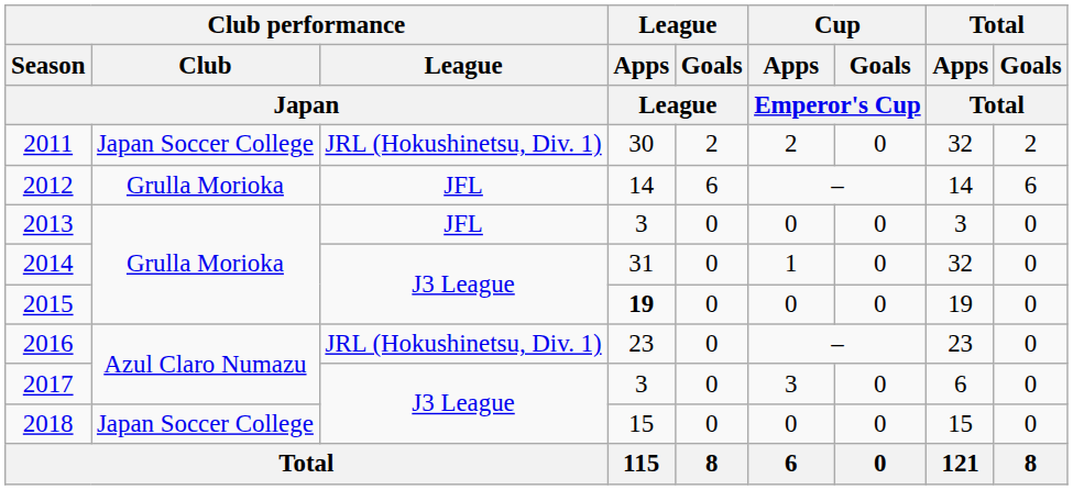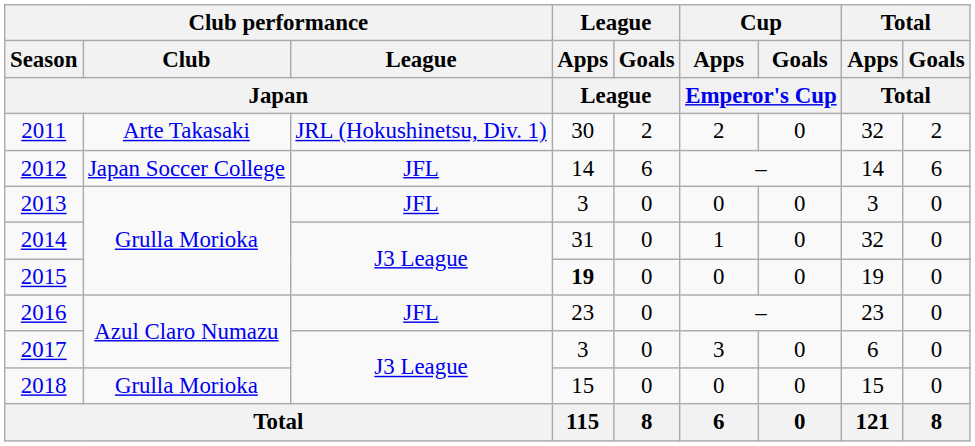 <table class="wikitable" style="text-align:center;">
 <tr>
 <th colspan=3>Club performance</th>
 <th colspan=2>League</th>
 <th colspan=2>Cup</th>
 <th colspan=2>Total</th>
 </tr>
 <tr>
 <th>Season</th>
 <th>Club</th>
 <th>League</th>
 <th>Apps</th>
 <th>Goals</th>
 <th>Apps</th>
 <th>Goals</th>
 <th>Apps</th>
 <th>Goals</th>
 </tr>
 <tr>
 <th colspan=3>Japan</th>
 <th colspan=2>League</th>
 <th colspan=2><a href='#'>Emperor's Cup</a></th>
 <th colspan=2>Total</th>
 </tr>
 <tr>
 <td><a href='#'>2011</a></td>
-<td><a href='#'>Japan Soccer College</a></td>
+<td><a href='#'>Arte Takasaki</a></td>
 <td><a href='#'>JRL (Hokushinetsu, Div. 1)</a></td>
 <td>30</td>
 <td>2</td>
 <td>2</td>
 <td>0</td>
 <td>32</td>
 <td>2</td>
 </tr>
 <tr>
 <td><a href='#'>2012</a></td>
-<td><a href='#'>Grulla Morioka</a></td>
+<td><a href='#'>Japan Soccer College</a></td>
 <td><a href='#'>JFL</a></td>
 <td>14</td>
 <td>6</td>
 <td colspan="2">–</td>
 <td>14</td>
 <td>6</td>
 </tr>
 <tr>
 <td><a href='#'>2013</a></td>
 <td rowspan="3"><a href='#'>Grulla Morioka</a></td>
 <td><a href='#'>JFL</a></td>
 <td>3</td>
 <td>0</td>
 <td>0</td>
 <td>0</td>
 <td>3</td>
 <td>0</td>
 </tr>
 <tr>
 <td><a href='#'>2014</a></td>
 <td rowspan="2"><a href='#'>J3 League</a></td>
 <td>31</td>
 <td>0</td>
 <td>1</td>
 <td>0</td>
 <td>32</td>
 <td>0</td>
 </tr>
 <tr>
 <td><a href='#'>2015</a></td>
 <td><strong>19</strong></td>
 <td>0</td>
 <td>0</td>
 <td>0</td>
 <td>19</td>
 <td>0</td>
 </tr>
 <tr>
 <td><a href='#'>2016</a></td>
 <td rowspan="2"><a href='#'>Azul Claro Numazu</a></td>
-<td><a href='#'>JRL (Hokushinetsu, Div. 1)</a></td>
+<td><a href='#'>JFL</a></td>
 <td>23</td>
 <td>0</td>
 <td colspan="2">–</td>
 <td>23</td>
 <td>0</td>
 </tr>
 <tr>
 <td><a href='#'>2017</a></td>
 <td rowspan="2"><a href='#'>J3 League</a></td>
 <td>3</td>
 <td>0</td>
 <td>3</td>
 <td>0</td>
 <td>6</td>
 <td>0</td>
 </tr>
 <tr>
 <td><a href='#'>2018</a></td>
-<td><a href='#'>Japan Soccer College</a></td>
+<td><a href='#'>Grulla Morioka</a></td>
 <td>15</td>
 <td>0</td>
 <td>0</td>
 <td>0</td>
 <td>15</td>
 <td>0</td>
 </tr>
 <tr>
 <th colspan=3>Total</th>
 <th>115</th>
 <th>8</th>
 <th>6</th>
 <th>0</th>
 <th>121</th>
 <th>8</th>
 </tr>
 </table>
